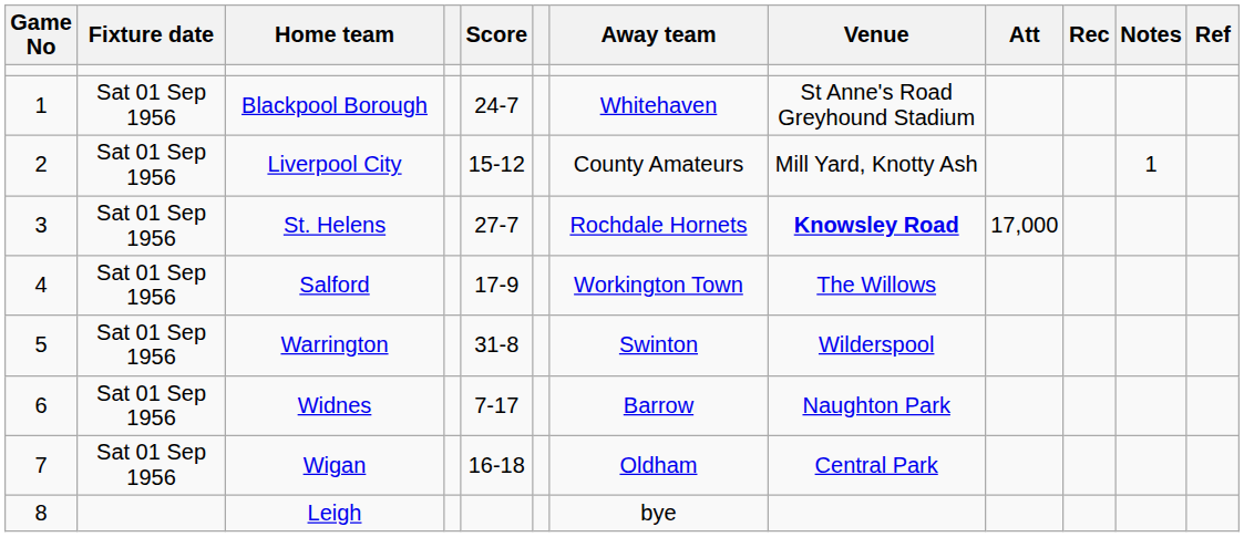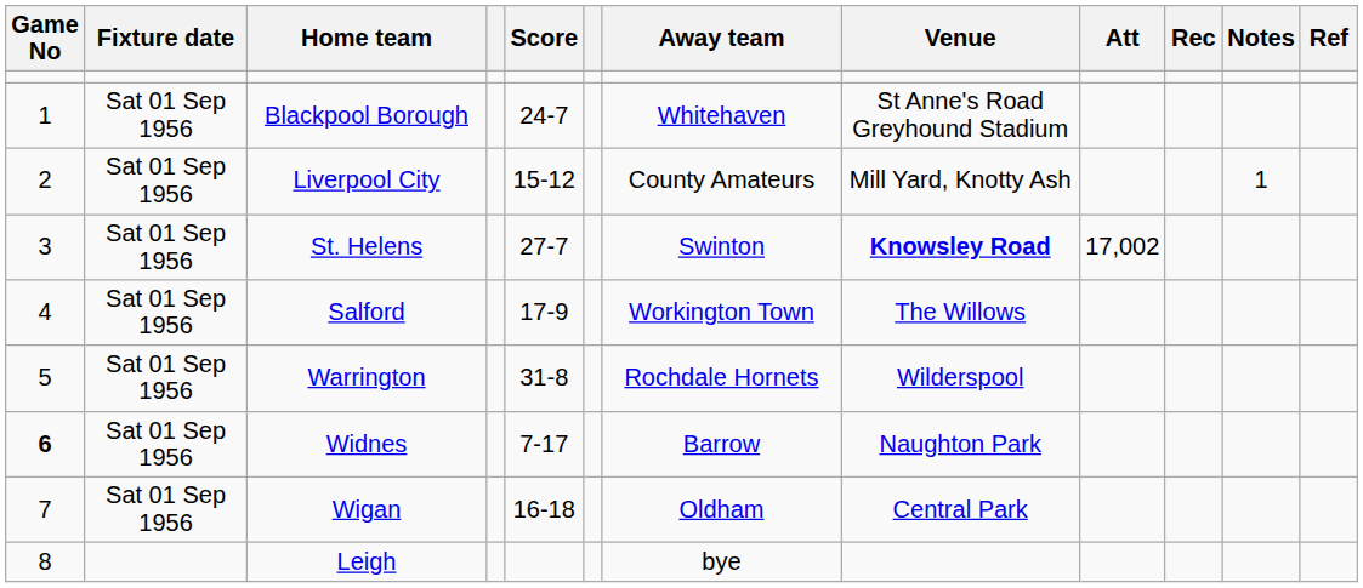 <table class="wikitable" style="text-align:center;">
 <tr>
 <th width=20 abbr="No">Game No</th>
 <th width=100 abbr="Date">Fixture date</th>
 <th width=150 abbr="Home team">Home team</th>
 <th width=5 abbr="space"></th>
 <th width=20 abbr="Score">Score</th>
 <th width=5 abbr="space"></th>
 <th width=150 abbr="Away team">Away team</th>
 <th width=150 abbr="Venue">Venue</th>
 <th width=30 abbr="Att">Att</th>
 <th width=30 abbr="Rec">Rec</th>
 <th width=20 abbr="Notes">Notes</th>
 <th width=30 abbr="Ref">Ref</th>
 </tr>
 <tr>
 <td></td>
 <td></td>
 <td></td>
 <td></td>
 <td></td>
 <td></td>
 <td></td>
 <td></td>
 <td></td>
 <td></td>
 <td></td>
 <td></td>
 </tr>
 <tr>
 <td>1</td>
 <td>Sat 01 Sep 1956</td>
 <td><a href='#'>Blackpool Borough</a></td>
 <td></td>
 <td>24-7</td>
 <td></td>
 <td><a href='#'>Whitehaven</a></td>
 <td>St Anne's Road Greyhound Stadium</td>
 <td></td>
 <td></td>
 <td></td>
 <td></td>
 </tr>
 <tr>
 <td>2</td>
 <td>Sat 01 Sep 1956</td>
 <td><a href='#'>Liverpool City</a></td>
 <td></td>
 <td>15-12</td>
 <td></td>
 <td>County Amateurs</td>
 <td>Mill Yard, Knotty Ash</td>
 <td></td>
 <td></td>
 <td>1</td>
 <td></td>
 </tr>
 <tr>
 <td>3</td>
 <td>Sat 01 Sep 1956</td>
 <td><a href='#'>St. Helens</a></td>
 <td></td>
 <td>27-7</td>
 <td></td>
-<td><a href='#'>Rochdale Hornets</a></td>
+<td><a href='#'>Swinton</a></td>
 <td><strong><a href='#'>Knowsley Road</a></strong></td>
-<td>17,000</td>
+<td>17,002</td>
 <td></td>
 <td></td>
 <td></td>
 </tr>
 <tr>
 <td>4</td>
 <td>Sat 01 Sep 1956</td>
 <td><a href='#'>Salford</a></td>
 <td></td>
 <td>17-9</td>
 <td></td>
 <td><a href='#'>Workington Town</a></td>
 <td><a href='#'>The Willows</a></td>
 <td></td>
 <td></td>
 <td></td>
 <td></td>
 </tr>
 <tr>
 <td>5</td>
 <td>Sat 01 Sep 1956</td>
 <td><a href='#'>Warrington</a></td>
 <td></td>
 <td>31-8</td>
 <td></td>
-<td><a href='#'>Swinton</a></td>
+<td><a href='#'>Rochdale Hornets</a></td>
 <td><a href='#'>Wilderspool</a></td>
 <td></td>
 <td></td>
 <td></td>
 <td></td>
 </tr>
 <tr>
-<td>6</td>
+<td><strong>6</strong></td>
 <td>Sat 01 Sep 1956</td>
 <td><a href='#'>Widnes</a></td>
 <td></td>
 <td>7-17</td>
 <td></td>
 <td><a href='#'>Barrow</a></td>
 <td><a href='#'>Naughton Park</a></td>
 <td></td>
 <td></td>
 <td></td>
 <td></td>
 </tr>
 <tr>
 <td>7</td>
 <td>Sat 01 Sep 1956</td>
 <td><a href='#'>Wigan</a></td>
 <td></td>
 <td>16-18</td>
 <td></td>
 <td><a href='#'>Oldham</a></td>
 <td><a href='#'>Central Park</a></td>
 <td></td>
 <td></td>
 <td></td>
 <td></td>
 </tr>
 <tr>
 <td>8</td>
 <td></td>
 <td><a href='#'>Leigh</a></td>
 <td></td>
 <td></td>
 <td></td>
 <td>bye</td>
 <td></td>
 <td></td>
 <td></td>
 <td></td>
 <td></td>
 </tr>
 </table>
